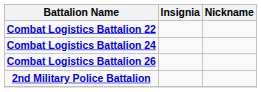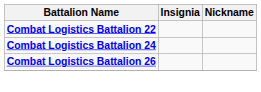 <table class="wikitable sortable" style="text-align:center;">
 <tr bgcolor="#CCCCCC">
 <th><strong>Battalion Name</strong></th>
 <th><strong>Insignia</strong></th>
 <th><strong>Nickname</strong></th>
 </tr>
 <tr>
 <td><strong><a href='#'>Combat Logistics Battalion 22</a></strong></td>
 <td></td>
 <td></td>
 </tr>
 <tr>
 <td><strong><a href='#'>Combat Logistics Battalion 24</a></strong></td>
 <td></td>
 <td></td>
 </tr>
 <tr>
 <td><strong><a href='#'>Combat Logistics Battalion 26</a></strong></td>
 <td></td>
 <td></td>
 </tr>
 <tr>
-<td><strong><a href='#'>2nd Military Police Battalion</a></strong></td>
-<td></td>
-<td></td>
-</tr>
-<tr>
 </tr>
 </table>
